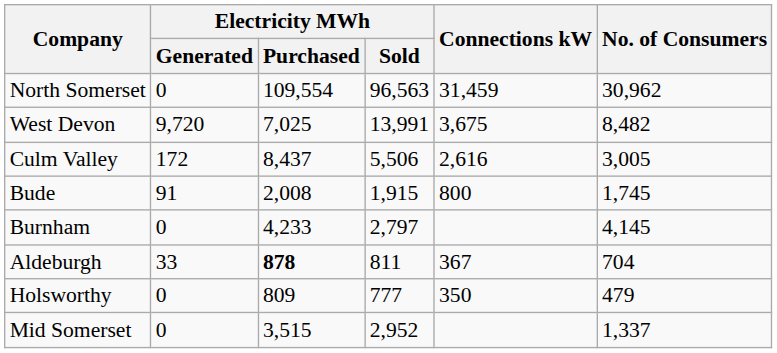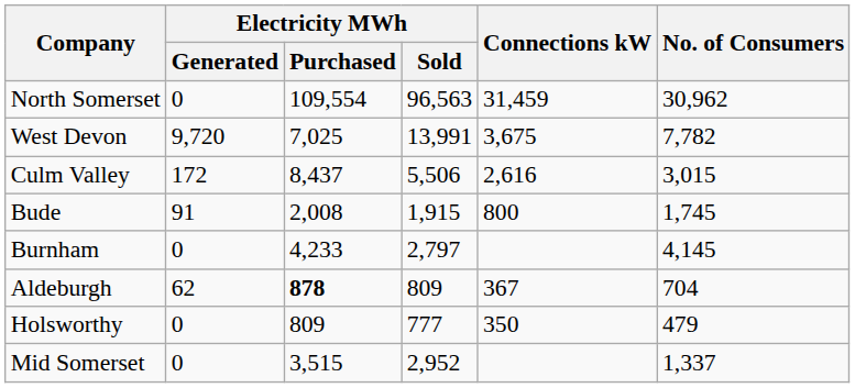 <table class="wikitable">
 <tr>
 <th rowspan="2">Company</th>
 <th colspan="3">Electricity MWh</th>
 <th rowspan="2">Connections kW</th>
 <th rowspan="2">No. of Consumers</th>
 </tr>
 <tr>
 <th>Generated</th>
 <th>Purchased</th>
 <th>Sold</th>
 </tr>
 <tr>
 <td>North Somerset</td>
 <td>0</td>
 <td>109,554</td>
 <td>96,563</td>
 <td>31,459</td>
 <td>30,962</td>
 </tr>
 <tr>
 <td>West Devon</td>
 <td>9,720</td>
 <td>7,025</td>
 <td>13,991</td>
 <td>3,675</td>
-<td>8,482</td>
+<td>7,782</td>
 </tr>
 <tr>
 <td>Culm Valley</td>
 <td>172</td>
 <td>8,437</td>
 <td>5,506</td>
 <td>2,616</td>
-<td>3,005</td>
+<td>3,015</td>
 </tr>
 <tr>
 <td>Bude</td>
 <td>91</td>
 <td>2,008</td>
 <td>1,915</td>
 <td>800</td>
 <td>1,745</td>
 </tr>
 <tr>
 <td>Burnham</td>
 <td>0</td>
 <td>4,233</td>
 <td>2,797</td>
 <td></td>
 <td>4,145</td>
 </tr>
 <tr>
 <td>Aldeburgh</td>
-<td>33</td>
+<td>62</td>
 <td><strong>878</strong></td>
-<td>811</td>
+<td>809</td>
 <td>367</td>
 <td>704</td>
 </tr>
 <tr>
 <td>Holsworthy</td>
 <td>0</td>
 <td>809</td>
 <td>777</td>
 <td>350</td>
 <td>479</td>
 </tr>
 <tr>
 <td>Mid Somerset</td>
 <td>0</td>
 <td>3,515</td>
 <td>2,952</td>
 <td></td>
 <td>1,337</td>
 </tr>
 </table>
